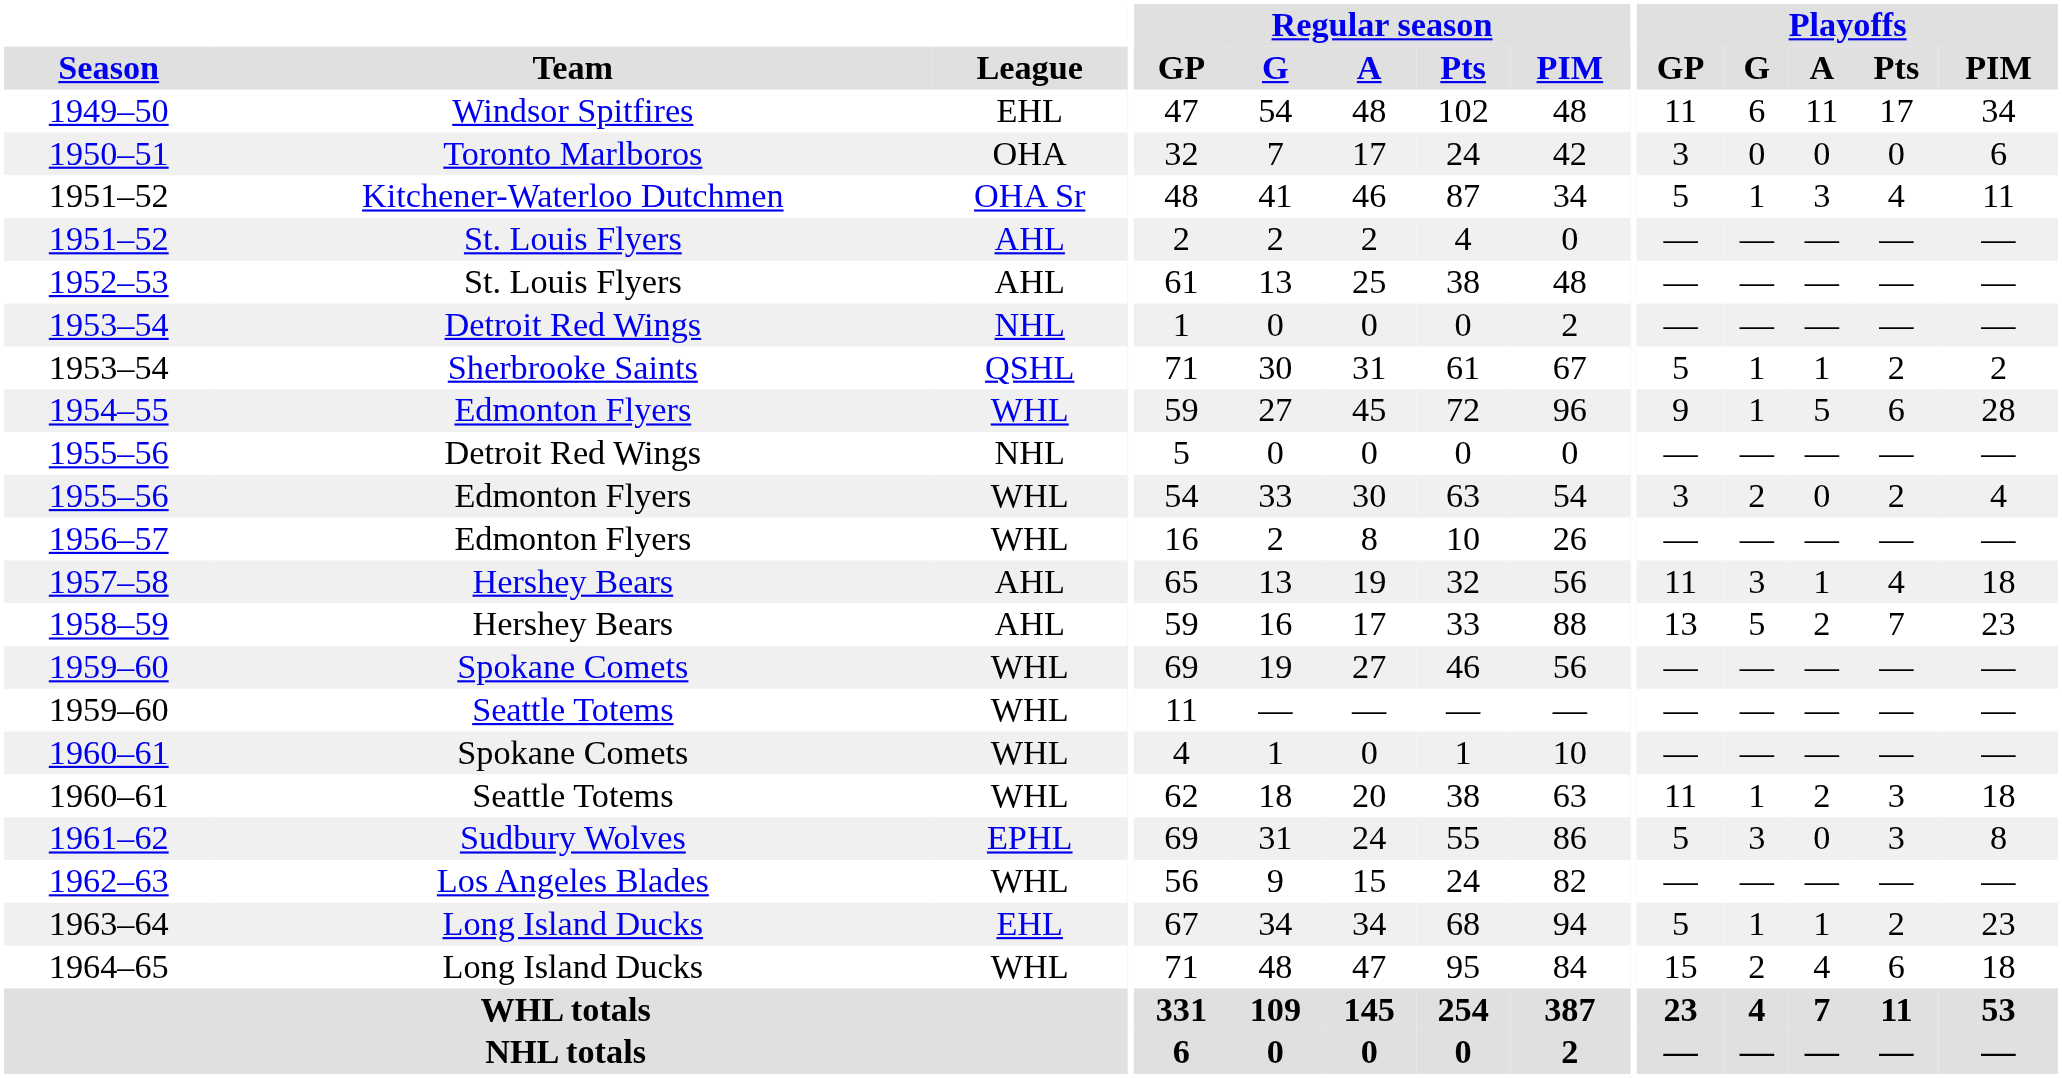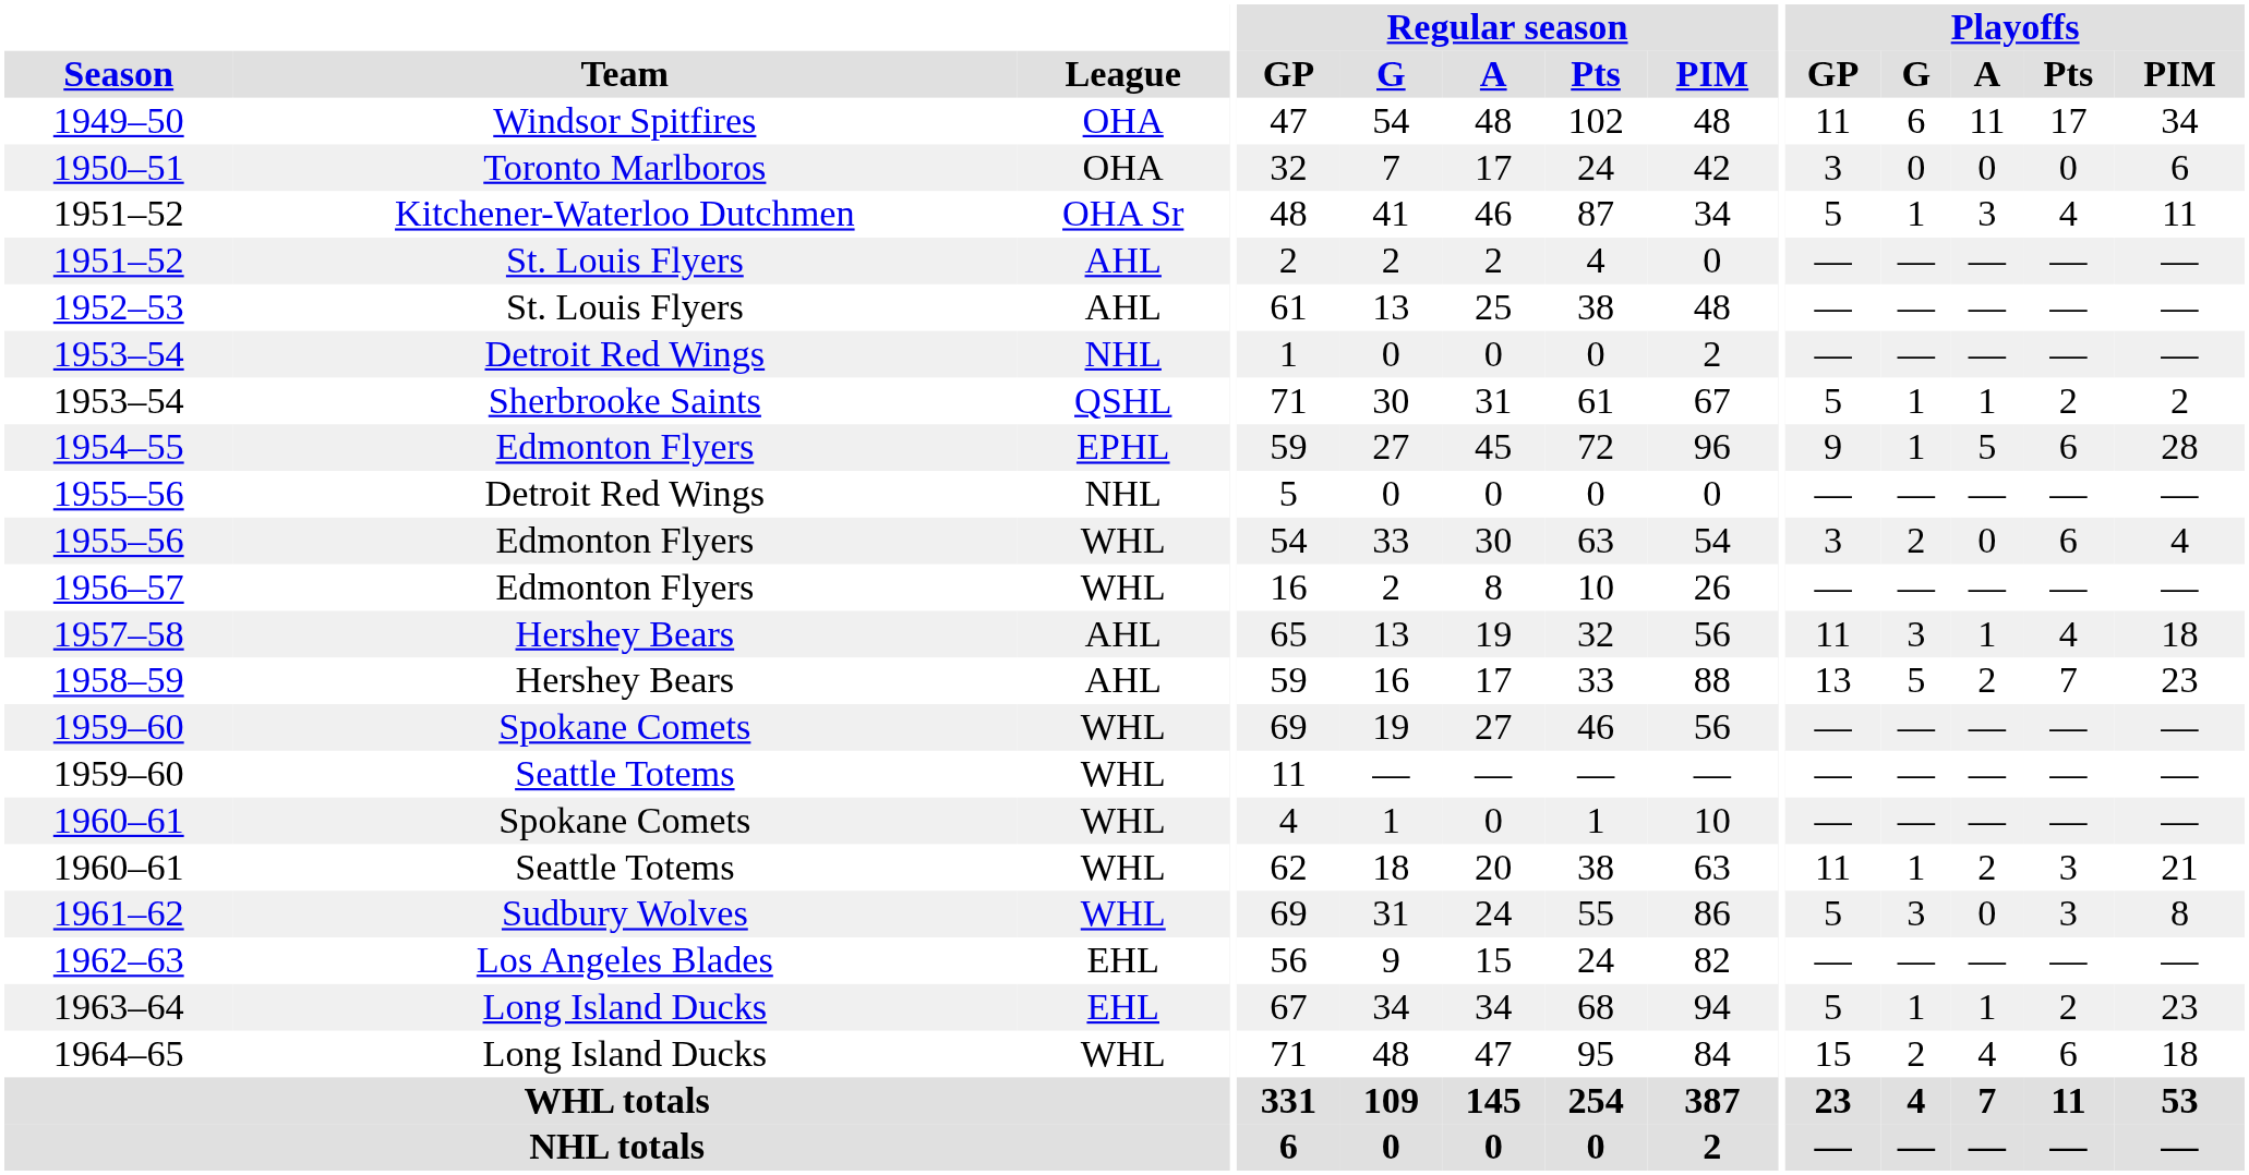 <table border="0" cellpadding="1" cellspacing="0" style="text-align:center; width:60em">
 <tr bgcolor="#e0e0e0">
 <th colspan="3" bgcolor="#ffffff"></th>
 <th rowspan="100" bgcolor="#ffffff"></th>
 <th colspan="5"><a href='#'>Regular season</a></th>
 <th rowspan="100" bgcolor="#ffffff"></th>
 <th colspan="5"><a href='#'>Playoffs</a></th>
 </tr>
 <tr bgcolor="#e0e0e0">
 <th><a href='#'>Season</a></th>
 <th>Team</th>
 <th>League</th>
 <th>GP</th>
 <th><a href='#'>G</a></th>
 <th><a href='#'>A</a></th>
 <th><a href='#'>Pts</a></th>
 <th><a href='#'>PIM</a></th>
 <th>GP</th>
 <th>G</th>
 <th>A</th>
 <th>Pts</th>
 <th>PIM</th>
 </tr>
 <tr>
 <td><a href='#'>1949–50</a></td>
 <td><a href='#'>Windsor Spitfires</a></td>
-<td>EHL</td>
+<td><a href='#'>OHA</a></td>
 <td>47</td>
 <td>54</td>
 <td>48</td>
 <td>102</td>
 <td>48</td>
 <td>11</td>
 <td>6</td>
 <td>11</td>
 <td>17</td>
 <td>34</td>
 </tr>
 <tr bgcolor="#f0f0f0">
 <td><a href='#'>1950–51</a></td>
 <td><a href='#'>Toronto Marlboros</a></td>
 <td>OHA</td>
 <td>32</td>
 <td>7</td>
 <td>17</td>
 <td>24</td>
 <td>42</td>
 <td>3</td>
 <td>0</td>
 <td>0</td>
 <td>0</td>
 <td>6</td>
 </tr>
 <tr>
 <td>1951–52</td>
 <td><a href='#'>Kitchener-Waterloo Dutchmen</a></td>
 <td><a href='#'>OHA Sr</a></td>
 <td>48</td>
 <td>41</td>
 <td>46</td>
 <td>87</td>
 <td>34</td>
 <td>5</td>
 <td>1</td>
 <td>3</td>
 <td>4</td>
 <td>11</td>
 </tr>
 <tr bgcolor="#f0f0f0">
 <td><a href='#'>1951–52</a></td>
 <td><a href='#'>St. Louis Flyers</a></td>
 <td><a href='#'>AHL</a></td>
 <td>2</td>
 <td>2</td>
 <td>2</td>
 <td>4</td>
 <td>0</td>
 <td>—</td>
 <td>—</td>
 <td>—</td>
 <td>—</td>
 <td>—</td>
 </tr>
 <tr>
 <td><a href='#'>1952–53</a></td>
 <td>St. Louis Flyers</td>
 <td>AHL</td>
 <td>61</td>
 <td>13</td>
 <td>25</td>
 <td>38</td>
 <td>48</td>
 <td>—</td>
 <td>—</td>
 <td>—</td>
 <td>—</td>
 <td>—</td>
 </tr>
 <tr bgcolor="#f0f0f0">
 <td><a href='#'>1953–54</a></td>
 <td><a href='#'>Detroit Red Wings</a></td>
 <td><a href='#'>NHL</a></td>
 <td>1</td>
 <td>0</td>
 <td>0</td>
 <td>0</td>
 <td>2</td>
 <td>—</td>
 <td>—</td>
 <td>—</td>
 <td>—</td>
 <td>—</td>
 </tr>
 <tr>
 <td>1953–54</td>
 <td><a href='#'>Sherbrooke Saints</a></td>
 <td><a href='#'>QSHL</a></td>
 <td>71</td>
 <td>30</td>
 <td>31</td>
 <td>61</td>
 <td>67</td>
 <td>5</td>
 <td>1</td>
 <td>1</td>
 <td>2</td>
 <td>2</td>
 </tr>
 <tr bgcolor="#f0f0f0">
 <td><a href='#'>1954–55</a></td>
 <td><a href='#'>Edmonton Flyers</a></td>
-<td><a href='#'>WHL</a></td>
+<td><a href='#'>EPHL</a></td>
 <td>59</td>
 <td>27</td>
 <td>45</td>
 <td>72</td>
 <td>96</td>
 <td>9</td>
 <td>1</td>
 <td>5</td>
 <td>6</td>
 <td>28</td>
 </tr>
 <tr>
 <td><a href='#'>1955–56</a></td>
 <td>Detroit Red Wings</td>
 <td>NHL</td>
 <td>5</td>
 <td>0</td>
 <td>0</td>
 <td>0</td>
 <td>0</td>
 <td>—</td>
 <td>—</td>
 <td>—</td>
 <td>—</td>
 <td>—</td>
 </tr>
 <tr bgcolor="#f0f0f0">
 <td><a href='#'>1955–56</a></td>
 <td>Edmonton Flyers</td>
 <td>WHL</td>
 <td>54</td>
 <td>33</td>
 <td>30</td>
 <td>63</td>
 <td>54</td>
 <td>3</td>
 <td>2</td>
 <td>0</td>
-<td>2</td>
+<td>6</td>
 <td>4</td>
 </tr>
 <tr>
 <td><a href='#'>1956–57</a></td>
 <td>Edmonton Flyers</td>
 <td>WHL</td>
 <td>16</td>
 <td>2</td>
 <td>8</td>
 <td>10</td>
 <td>26</td>
 <td>—</td>
 <td>—</td>
 <td>—</td>
 <td>—</td>
 <td>—</td>
 </tr>
 <tr bgcolor="#f0f0f0">
 <td><a href='#'>1957–58</a></td>
 <td><a href='#'>Hershey Bears</a></td>
 <td>AHL</td>
 <td>65</td>
 <td>13</td>
 <td>19</td>
 <td>32</td>
 <td>56</td>
 <td>11</td>
 <td>3</td>
 <td>1</td>
 <td>4</td>
 <td>18</td>
 </tr>
 <tr>
 <td><a href='#'>1958–59</a></td>
 <td>Hershey Bears</td>
 <td>AHL</td>
 <td>59</td>
 <td>16</td>
 <td>17</td>
 <td>33</td>
 <td>88</td>
 <td>13</td>
 <td>5</td>
 <td>2</td>
 <td>7</td>
 <td>23</td>
 </tr>
 <tr bgcolor="#f0f0f0">
 <td><a href='#'>1959–60</a></td>
 <td><a href='#'>Spokane Comets</a></td>
 <td>WHL</td>
 <td>69</td>
 <td>19</td>
 <td>27</td>
 <td>46</td>
 <td>56</td>
 <td>—</td>
 <td>—</td>
 <td>—</td>
 <td>—</td>
 <td>—</td>
 </tr>
 <tr>
 <td>1959–60</td>
 <td><a href='#'>Seattle Totems</a></td>
 <td>WHL</td>
 <td>11</td>
 <td>—</td>
 <td>—</td>
 <td>—</td>
 <td>—</td>
 <td>—</td>
 <td>—</td>
 <td>—</td>
 <td>—</td>
 <td>—</td>
 </tr>
 <tr bgcolor="#f0f0f0">
 <td><a href='#'>1960–61</a></td>
 <td>Spokane Comets</td>
 <td>WHL</td>
 <td>4</td>
 <td>1</td>
 <td>0</td>
 <td>1</td>
 <td>10</td>
 <td>—</td>
 <td>—</td>
 <td>—</td>
 <td>—</td>
 <td>—</td>
 </tr>
 <tr>
 <td>1960–61</td>
 <td>Seattle Totems</td>
 <td>WHL</td>
 <td>62</td>
 <td>18</td>
 <td>20</td>
 <td>38</td>
 <td>63</td>
 <td>11</td>
 <td>1</td>
 <td>2</td>
 <td>3</td>
-<td>18</td>
+<td>21</td>
 </tr>
 <tr bgcolor="#f0f0f0">
 <td><a href='#'>1961–62</a></td>
 <td><a href='#'>Sudbury Wolves</a></td>
-<td><a href='#'>EPHL</a></td>
+<td><a href='#'>WHL</a></td>
 <td>69</td>
 <td>31</td>
 <td>24</td>
 <td>55</td>
 <td>86</td>
 <td>5</td>
 <td>3</td>
 <td>0</td>
 <td>3</td>
 <td>8</td>
 </tr>
 <tr>
 <td><a href='#'>1962–63</a></td>
 <td><a href='#'>Los Angeles Blades</a></td>
-<td>WHL</td>
+<td>EHL</td>
 <td>56</td>
 <td>9</td>
 <td>15</td>
 <td>24</td>
 <td>82</td>
 <td>—</td>
 <td>—</td>
 <td>—</td>
 <td>—</td>
 <td>—</td>
 </tr>
 <tr bgcolor="#f0f0f0">
 <td>1963–64</td>
 <td><a href='#'>Long Island Ducks</a></td>
 <td><a href='#'>EHL</a></td>
 <td>67</td>
 <td>34</td>
 <td>34</td>
 <td>68</td>
 <td>94</td>
 <td>5</td>
 <td>1</td>
 <td>1</td>
 <td>2</td>
 <td>23</td>
 </tr>
 <tr>
 <td>1964–65</td>
 <td>Long Island Ducks</td>
 <td>WHL</td>
 <td>71</td>
 <td>48</td>
 <td>47</td>
 <td>95</td>
 <td>84</td>
 <td>15</td>
 <td>2</td>
 <td>4</td>
 <td>6</td>
 <td>18</td>
 </tr>
 <tr bgcolor="#e0e0e0">
 <th colspan="3">WHL totals</th>
 <th>331</th>
 <th>109</th>
 <th>145</th>
 <th>254</th>
 <th>387</th>
 <th>23</th>
 <th>4</th>
 <th>7</th>
 <th>11</th>
 <th>53</th>
 </tr>
 <tr bgcolor="#e0e0e0">
 <th colspan="3">NHL totals</th>
 <th>6</th>
 <th>0</th>
 <th>0</th>
 <th>0</th>
 <th>2</th>
 <th>—</th>
 <th>—</th>
 <th>—</th>
 <th>—</th>
 <th>—</th>
 </tr>
 </table>
